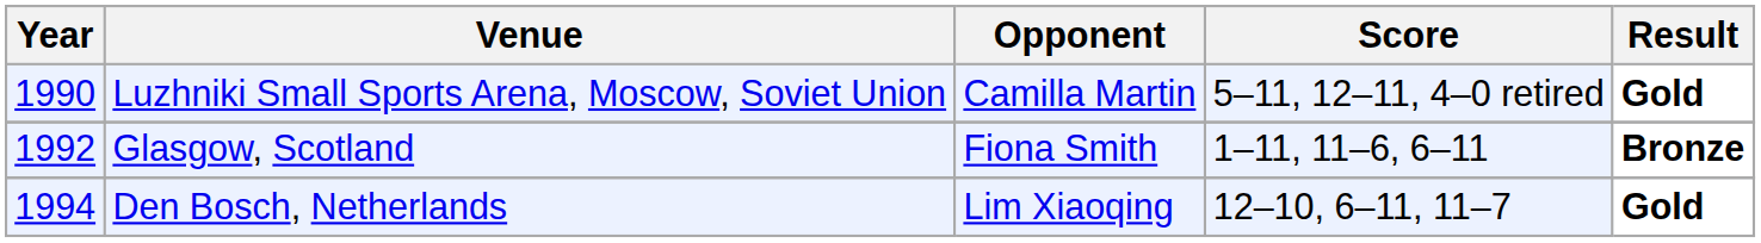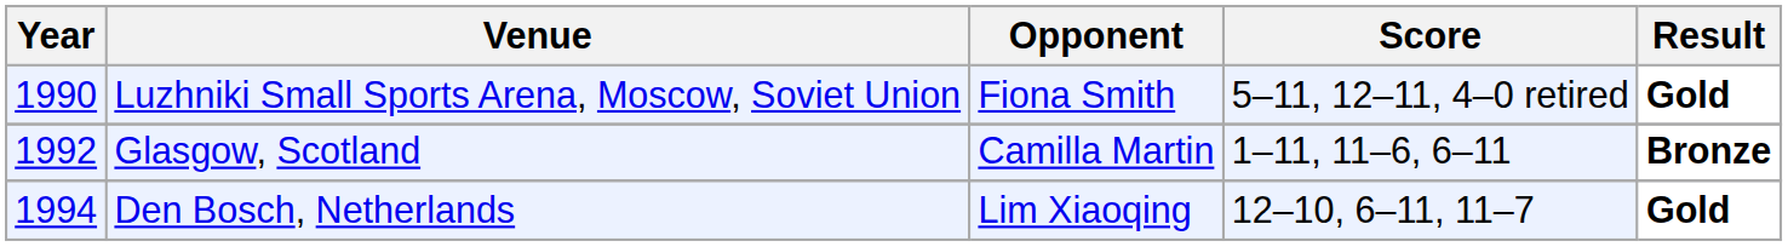 <table class="sortable wikitable" style="font-size: 90%;">
 <tr>
 <th>Year</th>
 <th>Venue</th>
 <th>Opponent</th>
 <th>Score</th>
 <th>Result</th>
 </tr>
 <tr style="background:#ECF2FF">
 <td align="center"><a href='#'>1990</a></td>
 <td align="left"><a href='#'>Luzhniki Small Sports Arena</a>, <a href='#'>Moscow</a>, <a href='#'>Soviet Union</a></td>
-<td align="left"> <a href='#'>Camilla Martin</a></td>
+<td align="left"> <a href='#'>Fiona Smith</a></td>
 <td align="left">5–11, 12–11, 4–0 retired</td>
 <td style="text-align:left; background: white"> <strong>Gold</strong></td>
 </tr>
 <tr>
 </tr>
 <tr style="background:#ECF2FF">
 <td align="center"><a href='#'>1992</a></td>
 <td align="left"><a href='#'>Glasgow</a>, <a href='#'>Scotland</a></td>
-<td align="left"> <a href='#'>Fiona Smith</a></td>
+<td align="left"> <a href='#'>Camilla Martin</a></td>
 <td align="left">1–11, 11–6, 6–11</td>
 <td style="text-align:left; background: white"> <strong>Bronze</strong></td>
 </tr>
 <tr>
 </tr>
 <tr style="background:#ECF2FF">
 <td align="center"><a href='#'>1994</a></td>
 <td align="left"><a href='#'>Den Bosch</a>, <a href='#'>Netherlands</a></td>
 <td align="left"> <a href='#'>Lim Xiaoqing</a></td>
 <td align="left">12–10, 6–11, 11–7</td>
 <td style="text-align:left; background: white"> <strong>Gold</strong></td>
 </tr>
 </table>
